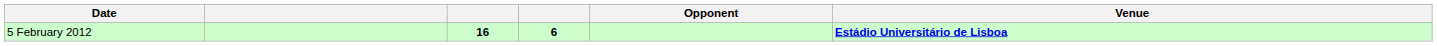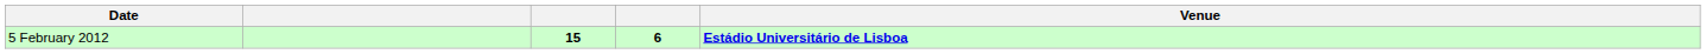 <table class="wikitable sortable" style="width:100%">
 <tr>
 <th style="width:14%">Date</th>
 <th style="width:17%"></th>
 <th style="width:5%"></th>
 <th style="width:5%"></th>
-<th style="width:17%">Opponent</th>
 <th>Venue</th>
 </tr>
 <tr bgcolor=#ccffcc>
 <td>5 February 2012</td>
 <td align="right"></td>
-<td align="center"><strong>16</strong></td>
+<td align="center"><strong>15</strong></td>
 <td align="center"><strong>6</strong></td>
-<td></td>
 <td><strong><a href='#'>Estádio Universitário de Lisboa</a></strong></td>
 </tr>
 </table>
